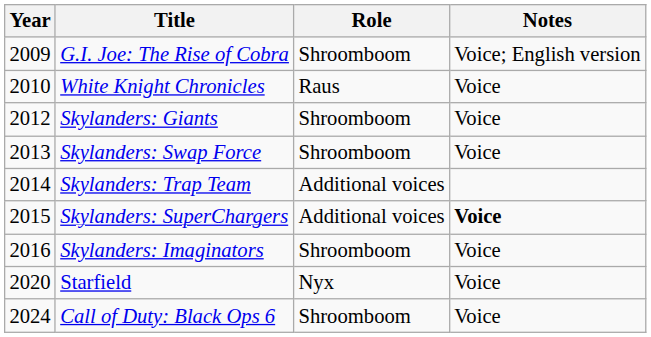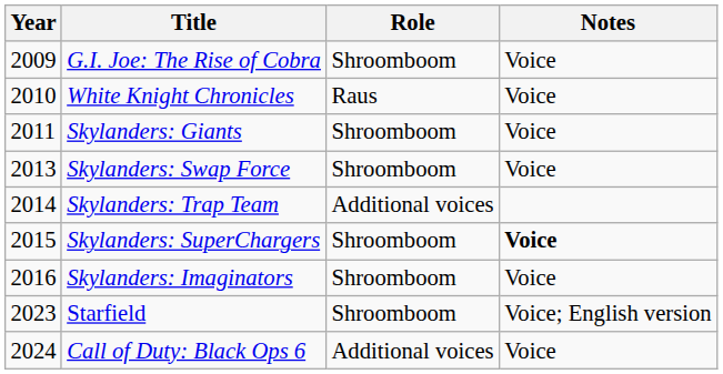 <table class="wikitable sortable">
 <tr>
 <th>Year</th>
 <th>Title</th>
 <th>Role</th>
 <th class="unsortable">Notes</th>
 </tr>
 <tr>
 <td>2009</td>
 <td><em><a href='#'>G.I. Joe: The Rise of Cobra</a></em></td>
 <td>Shroomboom</td>
-<td>Voice; English version</td>
+<td>Voice</td>
 </tr>
 <tr>
 <td>2010</td>
 <td><em><a href='#'>White Knight Chronicles</a></em></td>
 <td>Raus</td>
 <td>Voice</td>
 </tr>
 <tr>
-<td>2012</td>
+<td>2011</td>
 <td><em><a href='#'>Skylanders: Giants</a></em></td>
 <td>Shroomboom</td>
 <td>Voice</td>
 </tr>
 <tr>
 <td>2013</td>
 <td><em><a href='#'>Skylanders: Swap Force</a></em></td>
 <td>Shroomboom</td>
 <td>Voice</td>
 </tr>
 <tr>
 <td>2014</td>
 <td><em><a href='#'>Skylanders: Trap Team</a></em></td>
 <td>Additional voices</td>
 <td></td>
 </tr>
 <tr>
 <td>2015</td>
 <td><em><a href='#'>Skylanders: SuperChargers</a></em></td>
-<td>Additional voices</td>
+<td>Shroomboom</td>
 <td><strong>Voice</strong></td>
 </tr>
 <tr>
 <td>2016</td>
 <td><em><a href='#'>Skylanders: Imaginators</a></em></td>
 <td>Shroomboom</td>
 <td>Voice</td>
 </tr>
 <tr>
-<td>2020</td>
+<td>2023</td>
 <td><a href='#'>Starfield</a></td>
-<td>Nyx</td>
-<td>Voice</td>
+<td>Shroomboom</td>
+<td>Voice; English version</td>
 </tr>
 <tr>
 <td>2024</td>
 <td><em><a href='#'>Call of Duty: Black Ops 6</a></em></td>
-<td>Shroomboom</td>
+<td>Additional voices</td>
 <td>Voice</td>
 </tr>
 </table>
